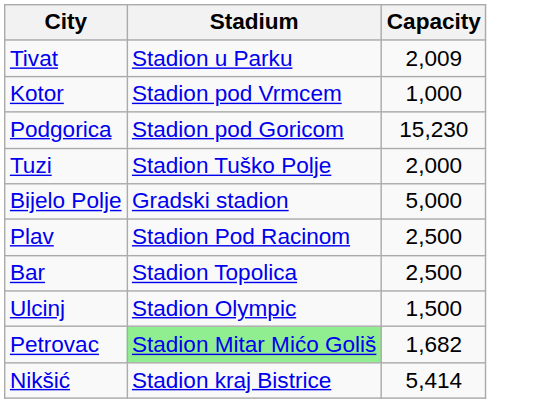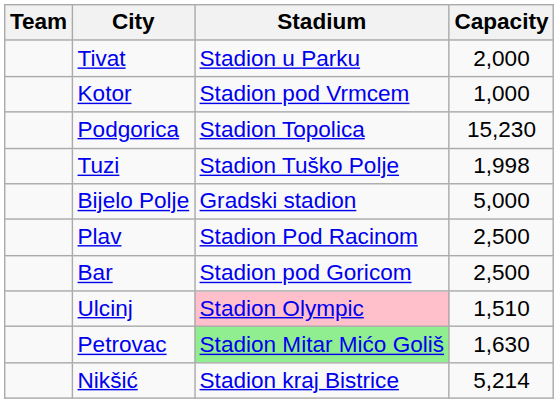 <table class="wikitable sortable">
 <tr>
+<th>Team</th>
 <th>City</th>
 <th>Stadium</th>
 <th>Capacity</th>
 </tr>
 <tr>
+<td></td>
 <td><a href='#'>Tivat</a></td>
 <td><a href='#'>Stadion u Parku</a></td>
-<td style="text-align:center;">2,009</td>
+<td style="text-align:center;">2,000</td>
 </tr>
 <tr>
+<td></td>
 <td><a href='#'>Kotor</a></td>
 <td><a href='#'>Stadion pod Vrmcem</a></td>
 <td style="text-align:center;">1,000</td>
 </tr>
 <tr>
+<td></td>
 <td><a href='#'>Podgorica</a></td>
-<td><a href='#'>Stadion pod Goricom</a></td>
+<td><a href='#'>Stadion Topolica</a></td>
 <td style="text-align:center;">15,230</td>
 </tr>
 <tr>
+<td></td>
 <td><a href='#'>Tuzi</a></td>
 <td><a href='#'>Stadion Tuško Polje</a></td>
-<td style="text-align:center;">2,000</td>
+<td style="text-align:center;">1,998</td>
 </tr>
 <tr>
+<td></td>
 <td><a href='#'>Bijelo Polje</a></td>
 <td><a href='#'>Gradski stadion</a></td>
 <td style="text-align:center;">5,000</td>
 </tr>
 <tr>
+<td></td>
 <td><a href='#'>Plav</a></td>
 <td><a href='#'>Stadion Pod Racinom</a></td>
 <td style="text-align:center;">2,500</td>
 </tr>
 <tr>
+<td></td>
 <td><a href='#'>Bar</a></td>
-<td><a href='#'>Stadion Topolica</a></td>
+<td><a href='#'>Stadion pod Goricom</a></td>
 <td style="text-align:center;">2,500</td>
 </tr>
 <tr>
+<td></td>
 <td><a href='#'>Ulcinj</a></td>
-<td><a href='#'>Stadion Olympic</a></td>
-<td style="text-align:center;">1,500</td>
+<td style="background: pink;"><a href='#'>Stadion Olympic</a></td>
+<td style="text-align:center;">1,510</td>
 </tr>
 <tr>
+<td></td>
 <td><a href='#'>Petrovac</a></td>
 <td style="background: lightgreen;"><a href='#'>Stadion Mitar Mićo Goliš</a></td>
-<td style="text-align:center;">1,682</td>
+<td style="text-align:center;">1,630</td>
 </tr>
 <tr>
+<td></td>
 <td><a href='#'>Nikšić</a></td>
 <td><a href='#'>Stadion kraj Bistrice</a></td>
-<td style="text-align:center;">5,414</td>
+<td style="text-align:center;">5,214</td>
 </tr>
 </table>
